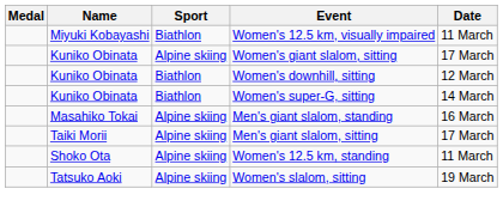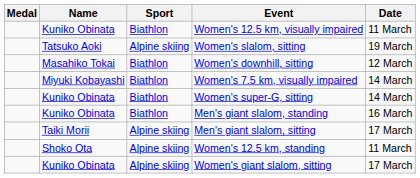 <table class="wikitable sortable" style="font-size:95%">
 <tr>
 <th>Medal</th>
 <th>Name</th>
 <th>Sport</th>
 <th>Event</th>
 <th>Date</th>
 </tr>
 <tr>
 <td></td>
-<td><a href='#'>Miyuki Kobayashi</a></td>
+<td><a href='#'>Kuniko Obinata</a></td>
 <td><a href='#'>Biathlon</a></td>
 <td><a href='#'>Women's 12.5 km, visually impaired</a></td>
 <td>11 March</td>
 </tr>
 <tr>
 <td></td>
-<td><a href='#'>Kuniko Obinata</a></td>
+<td><a href='#'>Tatsuko Aoki</a></td>
 <td><a href='#'>Alpine skiing</a></td>
-<td><a href='#'>Women's giant slalom, sitting</a></td>
-<td>17 March</td>
+<td><a href='#'>Women's slalom, sitting</a></td>
+<td>19 March</td>
 </tr>
 <tr>
 <td></td>
-<td><a href='#'>Kuniko Obinata</a></td>
+<td><a href='#'>Masahiko Tokai</a></td>
 <td><a href='#'>Biathlon</a></td>
 <td><a href='#'>Women's downhill, sitting</a></td>
 <td>12 March</td>
+</tr>
+<tr>
+<td></td>
+<td><a href='#'>Miyuki Kobayashi</a></td>
+<td><a href='#'>Biathlon</a></td>
+<td><a href='#'>Women's 7.5 km, visually impaired</a></td>
+<td>14 March</td>
 </tr>
 <tr>
 <td></td>
 <td><a href='#'>Kuniko Obinata</a></td>
 <td><a href='#'>Biathlon</a></td>
 <td><a href='#'>Women's super-G, sitting</a></td>
 <td>14 March</td>
 </tr>
 <tr>
 <td></td>
-<td><a href='#'>Masahiko Tokai</a></td>
-<td><a href='#'>Alpine skiing</a></td>
+<td><a href='#'>Kuniko Obinata</a></td>
+<td><a href='#'>Biathlon</a></td>
 <td><a href='#'>Men's giant slalom, standing</a></td>
 <td>16 March</td>
 </tr>
 <tr>
 <td></td>
 <td><a href='#'>Taiki Morii</a></td>
 <td><a href='#'>Alpine skiing</a></td>
 <td><a href='#'>Men's giant slalom, sitting</a></td>
 <td>17 March</td>
 </tr>
 <tr>
 <td></td>
 <td><a href='#'>Shoko Ota</a></td>
 <td><a href='#'>Alpine skiing</a></td>
 <td><a href='#'>Women's 12.5 km, standing</a></td>
 <td>11 March</td>
 </tr>
 <tr>
 <td></td>
-<td><a href='#'>Tatsuko Aoki</a></td>
+<td><a href='#'>Kuniko Obinata</a></td>
 <td><a href='#'>Alpine skiing</a></td>
-<td><a href='#'>Women's slalom, sitting</a></td>
-<td>19 March</td>
+<td><a href='#'>Women's giant slalom, sitting</a></td>
+<td>17 March</td>
 </tr>
 </table>
